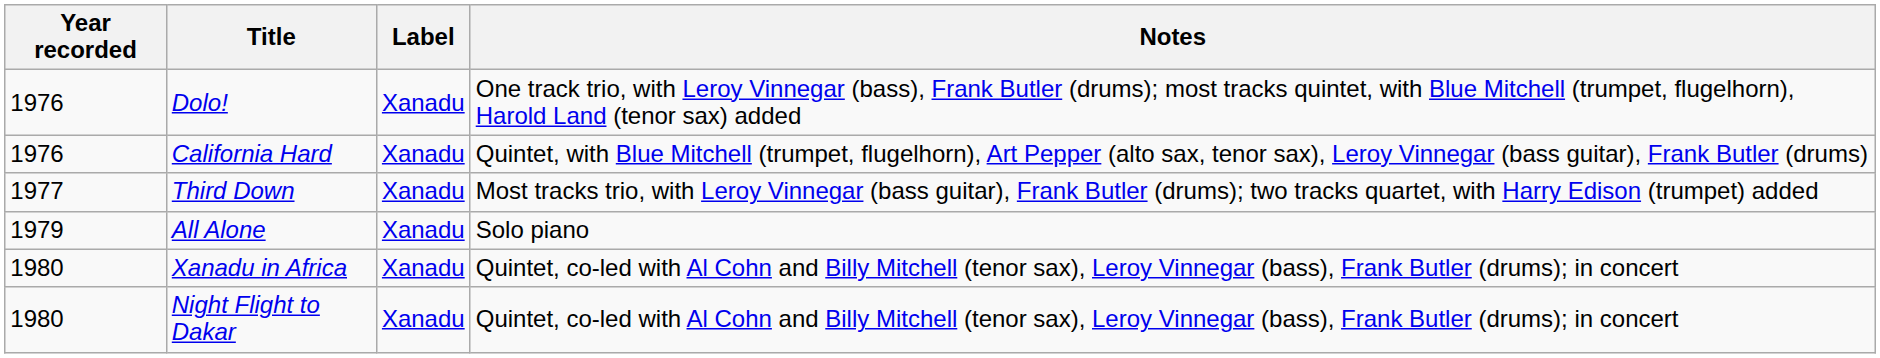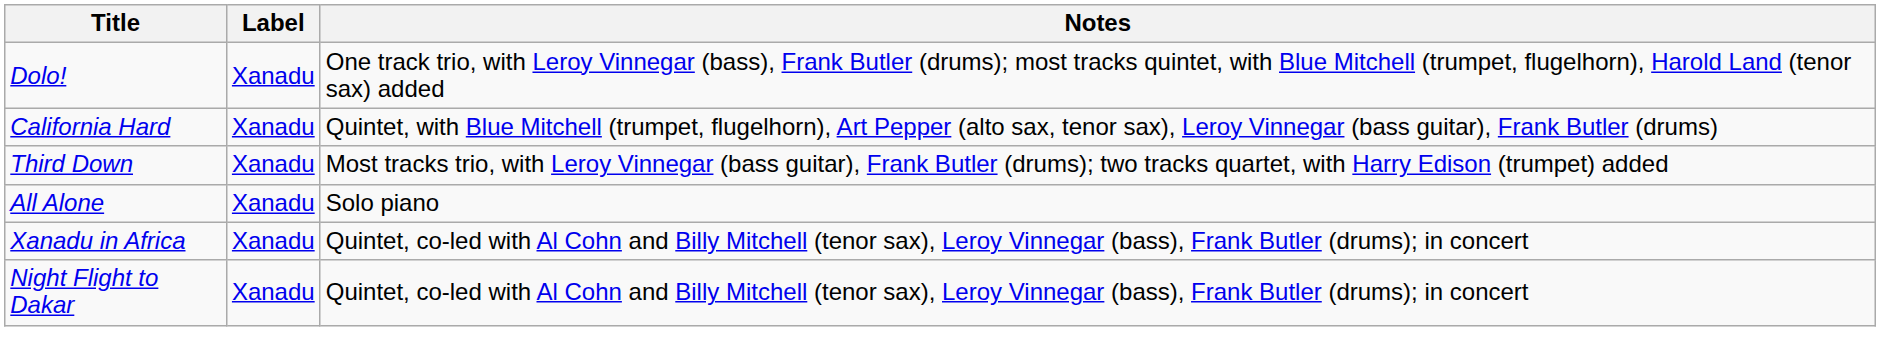 <table class="wikitable sortable">
 <tr>
-<th>Year recorded</th>
 <th>Title</th>
 <th>Label</th>
 <th>Notes</th>
 </tr>
 <tr>
-<td>1976</td>
 <td><em><a href='#'>Dolo!</a></em></td>
 <td><a href='#'>Xanadu</a></td>
 <td>One track trio, with <a href='#'>Leroy Vinnegar</a> (bass), <a href='#'>Frank Butler</a> (drums); most tracks quintet, with <a href='#'>Blue Mitchell</a> (trumpet, flugelhorn), <a href='#'>Harold Land</a> (tenor sax) added</td>
 </tr>
 <tr>
-<td>1976</td>
 <td><em><a href='#'>California Hard</a></em></td>
 <td><a href='#'>Xanadu</a></td>
 <td>Quintet, with <a href='#'>Blue Mitchell</a> (trumpet, flugelhorn), <a href='#'>Art Pepper</a> (alto sax, tenor sax), <a href='#'>Leroy Vinnegar</a> (bass guitar), <a href='#'>Frank Butler</a> (drums)</td>
 </tr>
 <tr>
-<td>1977</td>
 <td><em><a href='#'>Third Down</a></em></td>
 <td><a href='#'>Xanadu</a></td>
 <td>Most tracks trio, with <a href='#'>Leroy Vinnegar</a> (bass guitar), <a href='#'>Frank Butler</a> (drums); two tracks quartet, with <a href='#'>Harry Edison</a> (trumpet) added</td>
 </tr>
 <tr>
-<td>1979</td>
 <td><em><a href='#'>All Alone</a></em></td>
 <td><a href='#'>Xanadu</a></td>
 <td>Solo piano</td>
 </tr>
 <tr>
-<td>1980</td>
 <td><em><a href='#'>Xanadu in Africa</a></em></td>
 <td><a href='#'>Xanadu</a></td>
 <td>Quintet, co-led with <a href='#'>Al Cohn</a> and <a href='#'>Billy Mitchell</a> (tenor sax), <a href='#'>Leroy Vinnegar</a> (bass), <a href='#'>Frank Butler</a> (drums); in concert</td>
 </tr>
 <tr>
-<td>1980</td>
 <td><em><a href='#'>Night Flight to Dakar</a></em></td>
 <td><a href='#'>Xanadu</a></td>
 <td>Quintet, co-led with <a href='#'>Al Cohn</a> and <a href='#'>Billy Mitchell</a> (tenor sax), <a href='#'>Leroy Vinnegar</a> (bass), <a href='#'>Frank Butler</a> (drums); in concert</td>
 </tr>
 </table>
